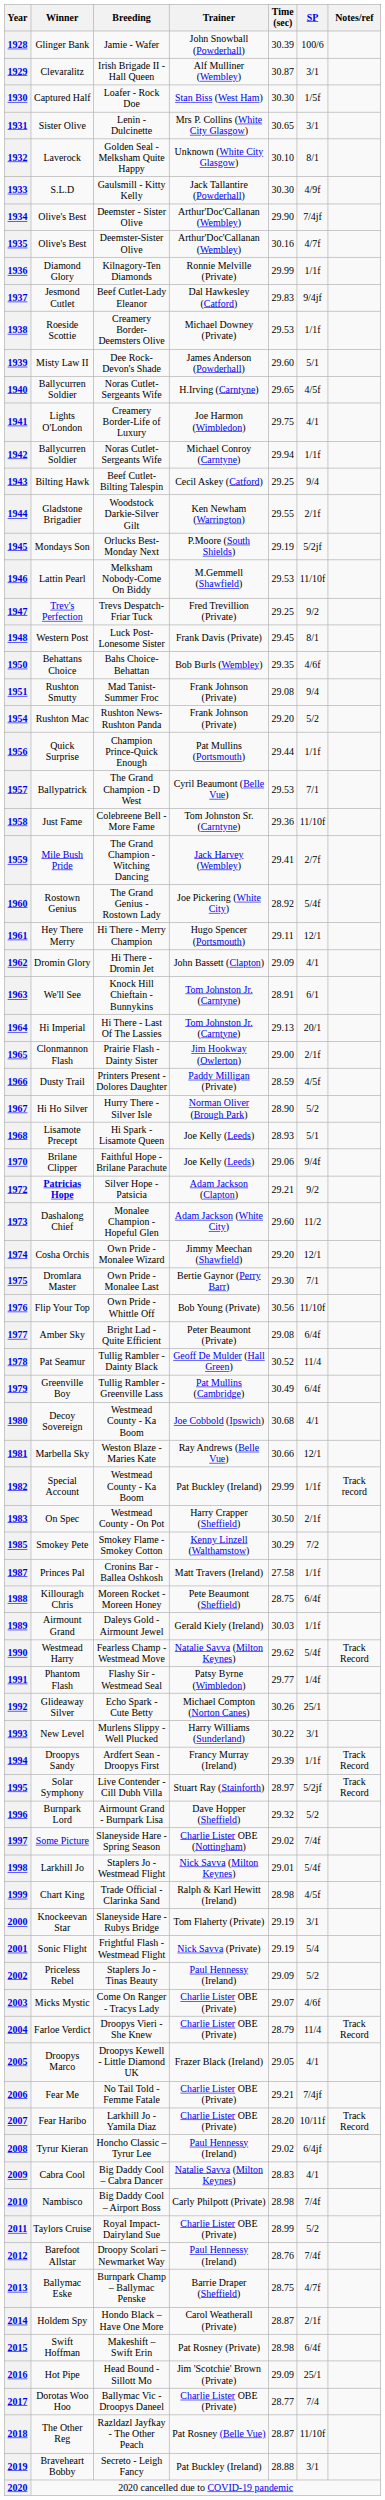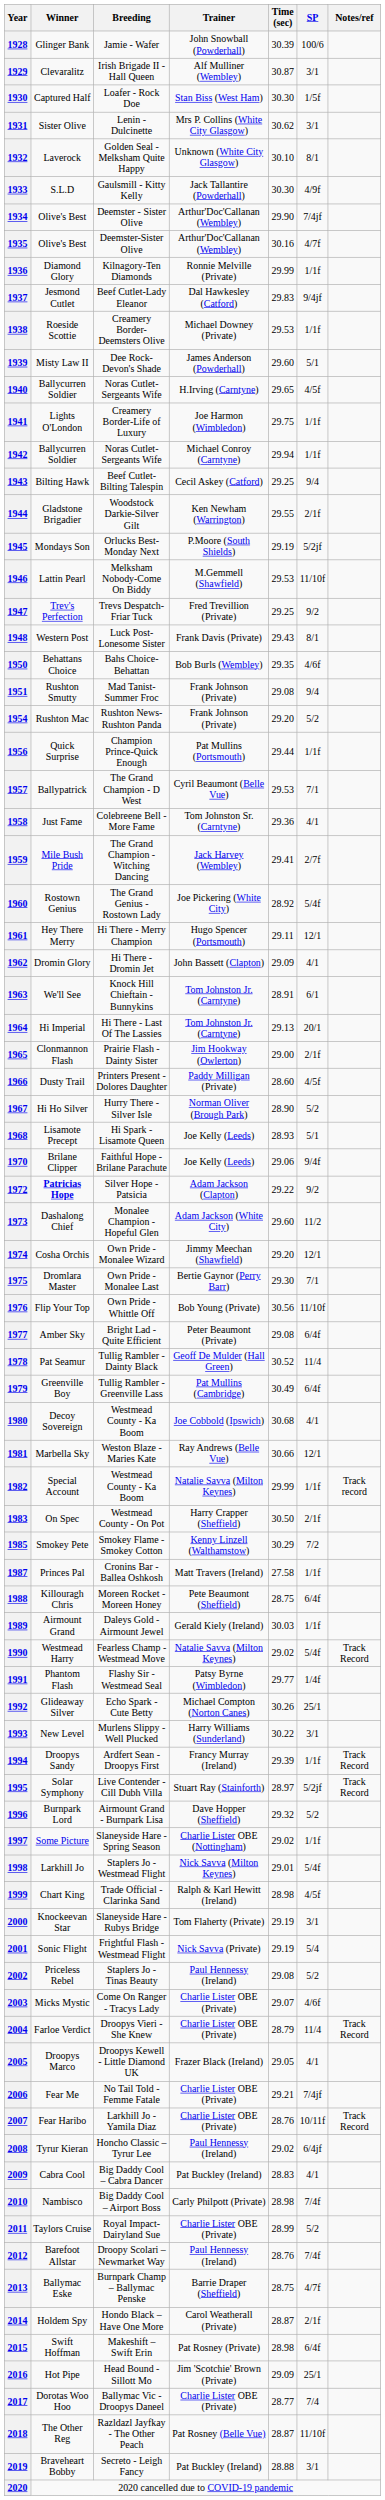 <table class="wikitable" style="text-align:center">
 <tr>
 <th width=50>Year</th>
 <th width=150>Winner</th>
 <th width=300>Breeding</th>
 <th width=250>Trainer</th>
 <th width=50>Time (sec)</th>
 <th width=50><a href='#'>SP</a></th>
 <th width=150>Notes/ref</th>
 </tr>
 <tr>
 <th><a href='#'>1928</a></th>
 <td>Glinger Bank</td>
 <td>Jamie - Wafer</td>
 <td>John Snowball (<a href='#'>Powderhall</a>)</td>
 <td>30.39</td>
 <td>100/6</td>
 <td></td>
 </tr>
 <tr>
 <th><a href='#'>1929</a></th>
 <td>Clevaralitz</td>
 <td>Irish Brigade II - Hall Queen</td>
 <td>Alf Mulliner (<a href='#'>Wembley</a>)</td>
 <td>30.87</td>
 <td>3/1</td>
 <td></td>
 </tr>
 <tr>
 <th><a href='#'>1930</a></th>
 <td>Captured Half</td>
 <td>Loafer - Rock Doe</td>
 <td><a href='#'>Stan Biss</a> (<a href='#'>West Ham</a>)</td>
 <td>30.30</td>
 <td>1/5f</td>
 <td></td>
 </tr>
 <tr>
 <th><a href='#'>1931</a></th>
 <td>Sister Olive</td>
 <td>Lenin - Dulcinette</td>
 <td>Mrs P. Collins (<a href='#'>White City Glasgow</a>)</td>
-<td>30.65</td>
+<td>30.62</td>
 <td>3/1</td>
 <td></td>
 </tr>
 <tr>
 <th><a href='#'>1932</a></th>
 <td>Laverock</td>
 <td>Golden Seal - Melksham Quite Happy</td>
 <td>Unknown (<a href='#'>White City Glasgow</a>)</td>
 <td>30.10</td>
 <td>8/1</td>
 <td></td>
 </tr>
 <tr>
 <th><a href='#'>1933</a></th>
 <td>S.L.D</td>
 <td>Gaulsmill - Kitty Kelly</td>
 <td>Jack Tallantire (<a href='#'>Powderhall</a>)</td>
 <td>30.30</td>
 <td>4/9f</td>
 <td></td>
 </tr>
 <tr>
 <th><a href='#'>1934</a></th>
 <td>Olive's Best</td>
 <td>Deemster - Sister Olive</td>
 <td>Arthur'Doc'Callanan (<a href='#'>Wembley</a>)</td>
 <td>29.90</td>
 <td>7/4jf</td>
 <td></td>
 </tr>
 <tr>
 <th><a href='#'>1935</a></th>
 <td>Olive's Best</td>
 <td>Deemster-Sister Olive</td>
 <td>Arthur'Doc'Callanan (<a href='#'>Wembley</a>)</td>
 <td>30.16</td>
 <td>4/7f</td>
 <td></td>
 </tr>
 <tr>
 <th><a href='#'>1936</a></th>
 <td>Diamond Glory</td>
 <td>Kilnagory-Ten Diamonds</td>
 <td>Ronnie Melville (Private)</td>
 <td>29.99</td>
 <td>1/1f</td>
 <td></td>
 </tr>
 <tr>
 <th><a href='#'>1937</a></th>
 <td>Jesmond Cutlet</td>
 <td>Beef Cutlet-Lady Eleanor</td>
 <td>Dal Hawkesley (<a href='#'>Catford</a>)</td>
 <td>29.83</td>
 <td>9/4jf</td>
 <td></td>
 </tr>
 <tr>
 <th><a href='#'>1938</a></th>
 <td>Roeside Scottie</td>
 <td>Creamery Border-Deemsters Olive</td>
 <td>Michael Downey (Private)</td>
 <td>29.53</td>
 <td>1/1f</td>
 <td></td>
 </tr>
 <tr>
 <th><a href='#'>1939</a></th>
 <td>Misty Law II</td>
 <td>Dee Rock-Devon's Shade</td>
 <td>James Anderson (<a href='#'>Powderhall</a>)</td>
 <td>29.60</td>
 <td>5/1</td>
 <td></td>
 </tr>
 <tr>
 <th><a href='#'>1940</a></th>
 <td>Ballycurren Soldier</td>
 <td>Noras Cutlet-Sergeants Wife</td>
 <td>H.Irving (<a href='#'>Carntyne</a>)</td>
 <td>29.65</td>
 <td>4/5f</td>
 <td></td>
 </tr>
 <tr>
 <th><a href='#'>1941</a></th>
 <td>Lights O'London</td>
 <td>Creamery Border-Life of Luxury</td>
 <td>Joe Harmon (<a href='#'>Wimbledon</a>)</td>
 <td>29.75</td>
-<td>4/1</td>
+<td>1/1f</td>
 <td></td>
 </tr>
 <tr>
 <th><a href='#'>1942</a></th>
 <td>Ballycurren Soldier</td>
 <td>Noras Cutlet-Sergeants Wife</td>
 <td>Michael Conroy (<a href='#'>Carntyne</a>)</td>
 <td>29.94</td>
 <td>1/1f</td>
 <td></td>
 </tr>
 <tr>
 <th><a href='#'>1943</a></th>
 <td>Bilting Hawk</td>
 <td>Beef Cutlet-Bilting Talespin</td>
 <td>Cecil Askey (<a href='#'>Catford</a>)</td>
 <td>29.25</td>
 <td>9/4</td>
 <td></td>
 </tr>
 <tr>
 <th><a href='#'>1944</a></th>
 <td>Gladstone Brigadier</td>
 <td>Woodstock Darkie-Silver Gilt</td>
 <td>Ken Newham (<a href='#'>Warrington</a>)</td>
 <td>29.55</td>
 <td>2/1f</td>
 <td></td>
 </tr>
 <tr>
 <th><a href='#'>1945</a></th>
 <td>Mondays Son</td>
 <td>Orlucks Best-Monday Next</td>
 <td>P.Moore (<a href='#'>South Shields</a>)</td>
 <td>29.19</td>
 <td>5/2jf</td>
 <td></td>
 </tr>
 <tr>
 <th><a href='#'>1946</a></th>
 <td>Lattin Pearl</td>
 <td>Melksham Nobody-Come On Biddy</td>
 <td>M.Gemmell (<a href='#'>Shawfield</a>)</td>
 <td>29.53</td>
 <td>11/10f</td>
 <td></td>
 </tr>
 <tr>
 <th><a href='#'>1947</a></th>
 <td><a href='#'>Trev's Perfection</a></td>
 <td>Trevs Despatch-Friar Tuck</td>
 <td>Fred Trevillion (Private)</td>
 <td>29.25</td>
 <td>9/2</td>
 <td></td>
 </tr>
 <tr>
 <th><a href='#'>1948</a></th>
 <td>Western Post</td>
 <td>Luck Post-Lonesome Sister</td>
 <td>Frank Davis (Private)</td>
-<td>29.45</td>
+<td>29.43</td>
 <td>8/1</td>
 <td></td>
 </tr>
 <tr>
 <th><a href='#'>1950</a></th>
 <td>Behattans Choice</td>
 <td>Bahs Choice-Behattan</td>
 <td>Bob Burls (<a href='#'>Wembley</a>)</td>
 <td>29.35</td>
 <td>4/6f</td>
 <td></td>
 </tr>
 <tr>
 <th><a href='#'>1951</a></th>
 <td>Rushton Smutty</td>
 <td>Mad Tanist-Summer Froc</td>
 <td>Frank Johnson (Private)</td>
 <td>29.08</td>
 <td>9/4</td>
 <td></td>
 </tr>
 <tr>
 <th><a href='#'>1954</a></th>
 <td>Rushton Mac</td>
 <td>Rushton News-Rushton Panda</td>
 <td>Frank Johnson (Private)</td>
 <td>29.20</td>
 <td>5/2</td>
 <td></td>
 </tr>
 <tr>
 <th><a href='#'>1956</a></th>
 <td>Quick Surprise</td>
 <td>Champion Prince-Quick Enough</td>
 <td>Pat Mullins (<a href='#'>Portsmouth</a>)</td>
 <td>29.44</td>
 <td>1/1f</td>
 <td></td>
 </tr>
 <tr>
 <th><a href='#'>1957</a></th>
 <td>Ballypatrick</td>
 <td>The Grand Champion - D West</td>
 <td>Cyril Beaumont (<a href='#'>Belle Vue</a>)</td>
 <td>29.53</td>
 <td>7/1</td>
 <td></td>
 </tr>
 <tr>
 <th><a href='#'>1958</a></th>
 <td>Just Fame</td>
 <td>Colebreene Bell - More Fame</td>
 <td>Tom Johnston Sr. (<a href='#'>Carntyne</a>)</td>
 <td>29.36</td>
-<td>11/10f</td>
+<td>4/1</td>
 <td></td>
 </tr>
 <tr>
 <th><a href='#'>1959</a></th>
 <td><a href='#'>Mile Bush Pride</a></td>
 <td>The Grand Champion - Witching Dancing</td>
 <td><a href='#'>Jack Harvey</a> (<a href='#'>Wembley</a>)</td>
 <td>29.41</td>
 <td>2/7f</td>
 <td></td>
 </tr>
 <tr>
 <th><a href='#'>1960</a></th>
 <td>Rostown Genius</td>
 <td>The Grand Genius - Rostown Lady</td>
 <td>Joe Pickering (<a href='#'>White City</a>)</td>
 <td>28.92</td>
 <td>5/4f</td>
 <td></td>
 </tr>
 <tr>
 <th><a href='#'>1961</a></th>
 <td>Hey There Merry</td>
 <td>Hi There - Merry Champion</td>
 <td>Hugo Spencer (<a href='#'>Portsmouth</a>)</td>
 <td>29.11</td>
 <td>12/1</td>
 <td></td>
 </tr>
 <tr>
 <th><a href='#'>1962</a></th>
 <td>Dromin Glory</td>
 <td>Hi There - Dromin Jet</td>
 <td>John Bassett (<a href='#'>Clapton</a>)</td>
 <td>29.09</td>
 <td>4/1</td>
 <td></td>
 </tr>
 <tr>
 <th><a href='#'>1963</a></th>
 <td>We'll See</td>
 <td>Knock Hill Chieftain - Bunnykins</td>
 <td><a href='#'>Tom Johnston Jr.</a> (<a href='#'>Carntyne</a>)</td>
 <td>28.91</td>
 <td>6/1</td>
 <td></td>
 </tr>
 <tr>
 <th><a href='#'>1964</a></th>
 <td>Hi Imperial</td>
 <td>Hi There - Last Of The Lassies</td>
 <td><a href='#'>Tom Johnston Jr.</a> (<a href='#'>Carntyne</a>)</td>
 <td>29.13</td>
 <td>20/1</td>
 <td></td>
 </tr>
 <tr>
 <th><a href='#'>1965</a></th>
 <td>Clonmannon Flash</td>
 <td>Prairie Flash - Dainty Sister</td>
 <td><a href='#'>Jim Hookway</a> (<a href='#'>Owlerton</a>)</td>
 <td>29.00</td>
 <td>2/1f</td>
 <td></td>
 </tr>
 <tr>
 <th><a href='#'>1966</a></th>
 <td>Dusty Trail</td>
 <td>Printers Present - Dolores Daughter</td>
 <td><a href='#'>Paddy Milligan</a> (Private)</td>
-<td>28.59</td>
+<td>28.60</td>
 <td>4/5f</td>
 <td></td>
 </tr>
 <tr>
 <th><a href='#'>1967</a></th>
 <td>Hi Ho Silver</td>
 <td>Hurry There - Silver Isle</td>
 <td><a href='#'>Norman Oliver</a> (<a href='#'>Brough Park</a>)</td>
 <td>28.90</td>
 <td>5/2</td>
 <td></td>
 </tr>
 <tr>
 <th><a href='#'>1968</a></th>
 <td>Lisamote Precept</td>
 <td>Hi Spark - Lisamote Queen</td>
 <td>Joe Kelly (<a href='#'>Leeds</a>)</td>
 <td>28.93</td>
 <td>5/1</td>
 <td></td>
 </tr>
 <tr>
 <th><a href='#'>1970</a></th>
 <td>Brilane Clipper</td>
 <td>Faithful Hope - Brilane Parachute</td>
 <td>Joe Kelly (<a href='#'>Leeds</a>)</td>
 <td>29.06</td>
 <td>9/4f</td>
 <td></td>
 </tr>
 <tr>
 <th><a href='#'>1972</a></th>
 <td><strong><a href='#'>Patricias Hope</a></strong></td>
 <td>Silver Hope - Patsicia</td>
 <td><a href='#'>Adam Jackson</a> (<a href='#'>Clapton</a>)</td>
-<td>29.21</td>
+<td>29.22</td>
 <td>9/2</td>
 <td></td>
 </tr>
 <tr>
 <th><a href='#'>1973</a></th>
 <td>Dashalong Chief</td>
 <td>Monalee Champion - Hopeful Glen</td>
 <td><a href='#'>Adam Jackson</a> (<a href='#'>White City</a>)</td>
 <td>29.60</td>
 <td>11/2</td>
 <td></td>
 </tr>
 <tr>
 <th><a href='#'>1974</a></th>
 <td>Cosha Orchis</td>
 <td>Own Pride - Monalee Wizard</td>
 <td>Jimmy Meechan (<a href='#'>Shawfield</a>)</td>
 <td>29.20</td>
 <td>12/1</td>
 <td></td>
 </tr>
 <tr>
 <th><a href='#'>1975</a></th>
 <td>Dromlara Master</td>
 <td>Own Pride - Monalee Last</td>
 <td>Bertie Gaynor (<a href='#'>Perry Barr</a>)</td>
 <td>29.30</td>
 <td>7/1</td>
 <td></td>
 </tr>
 <tr>
 <th><a href='#'>1976</a></th>
 <td>Flip Your Top</td>
 <td>Own Pride - Whittle Off</td>
 <td>Bob Young (Private)</td>
 <td>30.56</td>
 <td>11/10f</td>
 <td></td>
 </tr>
 <tr>
 <th><a href='#'>1977</a></th>
 <td>Amber Sky</td>
 <td>Bright Lad - Quite Efficient</td>
 <td>Peter Beaumont (Private)</td>
 <td>29.08</td>
 <td>6/4f</td>
 <td></td>
 </tr>
 <tr>
 <th><a href='#'>1978</a></th>
 <td>Pat Seamur</td>
 <td>Tullig Rambler - Dainty Black</td>
 <td><a href='#'>Geoff De Mulder</a> (<a href='#'>Hall Green</a>)</td>
 <td>30.52</td>
 <td>11/4</td>
 <td></td>
 </tr>
 <tr>
 <th><a href='#'>1979</a></th>
 <td>Greenville Boy</td>
 <td>Tullig Rambler - Greenville Lass</td>
 <td><a href='#'>Pat Mullins</a> (<a href='#'>Cambridge</a>)</td>
 <td>30.49</td>
 <td>6/4f</td>
 <td></td>
 </tr>
 <tr>
 <th><a href='#'>1980</a></th>
 <td>Decoy Sovereign</td>
 <td>Westmead County - Ka Boom</td>
 <td><a href='#'>Joe Cobbold</a> (<a href='#'>Ipswich</a>)</td>
 <td>30.68</td>
 <td>4/1</td>
 <td></td>
 </tr>
 <tr>
 <th><a href='#'>1981</a></th>
 <td>Marbella Sky</td>
 <td>Weston Blaze - Maries Kate</td>
 <td>Ray Andrews (<a href='#'>Belle Vue</a>)</td>
 <td>30.66</td>
 <td>12/1</td>
 <td></td>
 </tr>
 <tr>
 <th><a href='#'>1982</a></th>
 <td>Special Account</td>
 <td>Westmead County - Ka Boom</td>
-<td>Pat Buckley (Ireland)</td>
+<td><a href='#'>Natalie Savva</a> (<a href='#'>Milton Keynes</a>)</td>
 <td>29.99</td>
 <td>1/1f</td>
 <td>Track record</td>
 </tr>
 <tr>
 <th><a href='#'>1983</a></th>
 <td>On Spec</td>
 <td>Westmead County - On Pot</td>
 <td>Harry Crapper (<a href='#'>Sheffield</a>)</td>
 <td>30.50</td>
 <td>2/1f</td>
 <td></td>
 </tr>
 <tr>
 <th><a href='#'>1985</a></th>
 <td>Smokey Pete</td>
 <td>Smokey Flame - Smokey Cotton</td>
 <td><a href='#'>Kenny Linzell</a> (<a href='#'>Walthamstow</a>)</td>
 <td>30.29</td>
 <td>7/2</td>
 <td></td>
 </tr>
 <tr>
 <th><a href='#'>1987</a></th>
 <td>Princes Pal</td>
 <td>Cronins Bar - Ballea Oshkosh</td>
 <td>Matt Travers (Ireland)</td>
 <td>27.58</td>
 <td>1/1f</td>
 <td></td>
 </tr>
 <tr>
 <th><a href='#'>1988</a></th>
 <td>Killouragh Chris</td>
 <td>Moreen Rocket - Moreen Honey</td>
 <td>Pete Beaumont (<a href='#'>Sheffield</a>)</td>
 <td>28.75</td>
 <td>6/4f</td>
 <td></td>
 </tr>
 <tr>
 <th><a href='#'>1989</a></th>
 <td>Airmount Grand</td>
 <td>Daleys Gold - Airmount Jewel</td>
 <td>Gerald Kiely (Ireland)</td>
 <td>30.03</td>
 <td>1/1f</td>
 <td></td>
 </tr>
 <tr>
 <th><a href='#'>1990</a></th>
 <td>Westmead Harry</td>
 <td>Fearless Champ - Westmead Move</td>
 <td><a href='#'>Natalie Savva</a> (<a href='#'>Milton Keynes</a>)</td>
-<td>29.62</td>
+<td>29.02</td>
 <td>5/4f</td>
 <td>Track Record</td>
 </tr>
 <tr>
 <th><a href='#'>1991</a></th>
 <td>Phantom Flash</td>
 <td>Flashy Sir - Westmead Seal</td>
 <td>Patsy Byrne (<a href='#'>Wimbledon</a>)</td>
 <td>29.77</td>
 <td>1/4f</td>
 <td></td>
 </tr>
 <tr>
 <th><a href='#'>1992</a></th>
 <td>Glideaway Silver</td>
 <td>Echo Spark - Cute Betty</td>
 <td>Michael Compton (<a href='#'>Norton Canes</a>)</td>
 <td>30.26</td>
 <td>25/1</td>
 <td></td>
 </tr>
 <tr>
 <th><a href='#'>1993</a></th>
 <td>New Level</td>
 <td>Murlens Slippy - Well Plucked</td>
 <td>Harry Williams (<a href='#'>Sunderland</a>)</td>
 <td>30.22</td>
 <td>3/1</td>
 <td></td>
 </tr>
 <tr>
 <th><a href='#'>1994</a></th>
 <td>Droopys Sandy</td>
 <td>Ardfert Sean - Droopys First</td>
 <td>Francy Murray (Ireland)</td>
 <td>29.39</td>
 <td>1/1f</td>
 <td>Track Record</td>
 </tr>
 <tr>
 <th><a href='#'>1995</a></th>
 <td>Solar Symphony</td>
 <td>Live Contender - Cill Dubh Villa</td>
 <td>Stuart Ray (<a href='#'>Stainforth</a>)</td>
 <td>28.97</td>
 <td>5/2jf</td>
 <td>Track Record</td>
 </tr>
 <tr>
 <th><a href='#'>1996</a></th>
 <td>Burnpark Lord</td>
 <td>Airmount Grand - Burnpark Lisa</td>
 <td>Dave Hopper (<a href='#'>Sheffield</a>)</td>
 <td>29.32</td>
 <td>5/2</td>
 <td></td>
 </tr>
 <tr>
 <th><a href='#'>1997</a></th>
 <td><a href='#'>Some Picture</a></td>
 <td>Slaneyside Hare - Spring Season</td>
 <td><a href='#'>Charlie Lister</a> OBE (<a href='#'>Nottingham</a>)</td>
 <td>29.02</td>
-<td>7/4f</td>
+<td>1/1f</td>
 <td></td>
 </tr>
 <tr>
 <th><a href='#'>1998</a></th>
 <td>Larkhill Jo</td>
 <td>Staplers Jo - Westmead Flight</td>
 <td><a href='#'>Nick Savva</a> (<a href='#'>Milton Keynes</a>)</td>
 <td>29.01</td>
 <td>5/4f</td>
 <td></td>
 </tr>
 <tr>
 <th><a href='#'>1999</a></th>
 <td>Chart King</td>
 <td>Trade Official - Clarinka Sand</td>
 <td>Ralph & Karl Hewitt (Ireland)</td>
 <td>28.98</td>
 <td>4/5f</td>
 <td></td>
 </tr>
 <tr>
 <th><a href='#'>2000</a></th>
 <td>Knockeevan Star</td>
 <td>Slaneyside Hare - Rubys Bridge</td>
 <td>Tom Flaherty (Private)</td>
 <td>29.19</td>
 <td>3/1</td>
 <td></td>
 </tr>
 <tr>
 <th><a href='#'>2001</a></th>
 <td>Sonic Flight</td>
 <td>Frightful Flash - Westmead Flight</td>
 <td><a href='#'>Nick Savva</a> (Private)</td>
 <td>29.19</td>
 <td>5/4</td>
 <td></td>
 </tr>
 <tr>
 <th><a href='#'>2002</a></th>
 <td>Priceless Rebel</td>
 <td>Staplers Jo - Tinas Beauty</td>
 <td><a href='#'>Paul Hennessy</a> (Ireland)</td>
-<td>29.09</td>
+<td>29.08</td>
 <td>5/2</td>
 <td></td>
 </tr>
 <tr>
 <th><a href='#'>2003</a></th>
 <td>Micks Mystic</td>
 <td>Come On Ranger - Tracys Lady</td>
 <td><a href='#'>Charlie Lister</a> OBE (Private)</td>
 <td>29.07</td>
 <td>4/6f</td>
 <td></td>
 </tr>
 <tr>
 <th><a href='#'>2004</a></th>
 <td>Farloe Verdict</td>
 <td>Droopys Vieri - She Knew</td>
 <td><a href='#'>Charlie Lister</a> OBE (Private)</td>
 <td>28.79</td>
 <td>11/4</td>
 <td>Track Record</td>
 </tr>
 <tr>
 <th><a href='#'>2005</a></th>
 <td>Droopys Marco</td>
 <td>Droopys Kewell - Little Diamond UK</td>
 <td>Frazer Black (Ireland)</td>
 <td>29.05</td>
 <td>4/1</td>
 <td></td>
 </tr>
 <tr>
 <th><a href='#'>2006</a></th>
 <td>Fear Me</td>
 <td>No Tail Told - Femme Fatale</td>
 <td><a href='#'>Charlie Lister</a> OBE (Private)</td>
 <td>29.21</td>
 <td>7/4jf</td>
 <td></td>
 </tr>
 <tr>
 <th><a href='#'>2007</a></th>
 <td>Fear Haribo</td>
 <td>Larkhill Jo - Yamila Diaz</td>
 <td><a href='#'>Charlie Lister</a> OBE (Private)</td>
-<td>28.20</td>
+<td>28.76</td>
 <td>10/11f</td>
 <td>Track Record</td>
 </tr>
 <tr>
 <th><a href='#'>2008</a></th>
 <td>Tyrur Kieran</td>
 <td>Honcho Classic – Tyrur Lee</td>
 <td><a href='#'>Paul Hennessy</a> (Ireland)</td>
 <td>29.02</td>
 <td>6/4jf</td>
 <td></td>
 </tr>
 <tr>
 <th><a href='#'>2009</a></th>
 <td>Cabra Cool</td>
 <td>Big Daddy Cool – Cabra Dancer</td>
-<td><a href='#'>Natalie Savva</a> (<a href='#'>Milton Keynes</a>)</td>
+<td>Pat Buckley (Ireland)</td>
 <td>28.83</td>
 <td>4/1</td>
 <td></td>
 </tr>
 <tr>
 <th><a href='#'>2010</a></th>
 <td>Nambisco</td>
 <td>Big Daddy Cool – Airport Boss</td>
 <td>Carly Philpott (Private)</td>
 <td>28.98</td>
 <td>7/4f</td>
 <td></td>
 </tr>
 <tr>
 <th><a href='#'>2011</a></th>
 <td>Taylors Cruise</td>
 <td>Royal Impact-Dairyland Sue</td>
 <td><a href='#'>Charlie Lister</a> OBE (Private)</td>
 <td>28.99</td>
 <td>5/2</td>
 <td></td>
 </tr>
 <tr>
 <th><a href='#'>2012</a></th>
 <td>Barefoot Allstar</td>
 <td>Droopy Scolari – Newmarket Way</td>
 <td><a href='#'>Paul Hennessy</a> (Ireland)</td>
 <td>28.76</td>
 <td>7/4f</td>
 <td></td>
 </tr>
 <tr>
 <th><a href='#'>2013</a></th>
 <td>Ballymac Eske</td>
 <td>Burnpark Champ – Ballymac Penske</td>
 <td>Barrie Draper (<a href='#'>Sheffield</a>)</td>
 <td>28.75</td>
 <td>4/7f</td>
 <td></td>
 </tr>
 <tr>
 <th><a href='#'>2014</a></th>
 <td>Holdem Spy</td>
 <td>Hondo Black – Have One More</td>
 <td>Carol Weatherall (Private)</td>
 <td>28.87</td>
 <td>2/1f</td>
 <td></td>
 </tr>
 <tr>
 <th><a href='#'>2015</a></th>
 <td>Swift Hoffman</td>
 <td>Makeshift – Swift Erin</td>
 <td>Pat Rosney (Private)</td>
 <td>28.98</td>
 <td>6/4f</td>
 <td></td>
 </tr>
 <tr>
 <th><a href='#'>2016</a></th>
 <td>Hot Pipe</td>
 <td>Head Bound - Sillott Mo</td>
 <td>Jim 'Scotchie' Brown (Private)</td>
 <td>29.09</td>
 <td>25/1</td>
 <td></td>
 </tr>
 <tr>
 <th><a href='#'>2017</a></th>
 <td>Dorotas Woo Hoo</td>
 <td>Ballymac Vic - Droopys Daneel</td>
 <td><a href='#'>Charlie Lister</a> OBE (Private)</td>
 <td>28.77</td>
 <td>7/4</td>
 <td></td>
 </tr>
 <tr>
 <th><a href='#'>2018</a></th>
 <td>The Other Reg</td>
 <td>Razldazl Jayfkay - The Other Peach</td>
 <td>Pat Rosney <a href='#'>(Belle Vue)</a></td>
 <td>28.87</td>
 <td>11/10f</td>
 <td></td>
 </tr>
 <tr>
 <th><a href='#'>2019</a></th>
 <td>Braveheart Bobby</td>
 <td>Secreto - Leigh Fancy</td>
 <td>Pat Buckley (Ireland)</td>
 <td>28.88</td>
 <td>3/1</td>
 <td></td>
 </tr>
 <tr>
 <th><a href='#'>2020</a></th>
 <td colspan=6>2020 cancelled due to <a href='#'>COVID-19 pandemic</a></td>
 </tr>
 </table>
